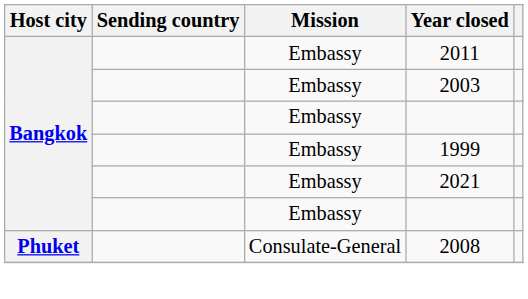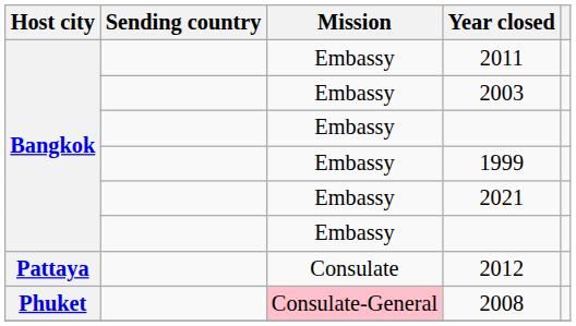 <table class="wikitable plainrowheaders">
 <tr>
 <th scope="col">Host city</th>
 <th scope="col">Sending country</th>
 <th scope="col">Mission</th>
 <th scope="col">Year closed</th>
 <th scope="col"></th>
 </tr>
 <tr>
 <th rowspan="6"><a href='#'>Bangkok</a></th>
 <td></td>
 <td style="text-align:center;">Embassy</td>
 <td style="text-align:center;">2011</td>
 <td style="text-align:center;"></td>
 </tr>
 <tr>
 <td></td>
 <td style="text-align:center;">Embassy</td>
 <td style="text-align:center;">2003</td>
 <td style="text-align:center;"></td>
 </tr>
 <tr>
 <td></td>
 <td style="text-align:center;">Embassy</td>
 <td style="text-align:center;"></td>
 <td style="text-align:center;"></td>
 </tr>
 <tr>
 <td></td>
 <td style="text-align:center;">Embassy</td>
 <td style="text-align:center;">1999</td>
 <td style="text-align:center;"></td>
 </tr>
 <tr>
 <td></td>
 <td style="text-align:center;">Embassy</td>
 <td style="text-align:center;">2021</td>
 <td style="text-align:center;"></td>
 </tr>
 <tr>
 <td></td>
 <td style="text-align:center;">Embassy</td>
 <td style="text-align:center;"></td>
 <td style="text-align:center;"></td>
 </tr>
 <tr>
+<th><a href='#'>Pattaya</a></th>
+<td></td>
+<td style="text-align:center;">Consulate</td>
+<td style="text-align:center;">2012</td>
+<td style="text-align:center;"></td>
+</tr>
+<tr>
 <th><a href='#'>Phuket</a></th>
 <td></td>
-<td style="text-align:center;">Consulate-General</td>
+<td style="background: pink; text-align:center;">Consulate-General</td>
 <td style="text-align:center;">2008</td>
 <td style="text-align:center;"></td>
 </tr>
 <tr>
 </tr>
 </table>
